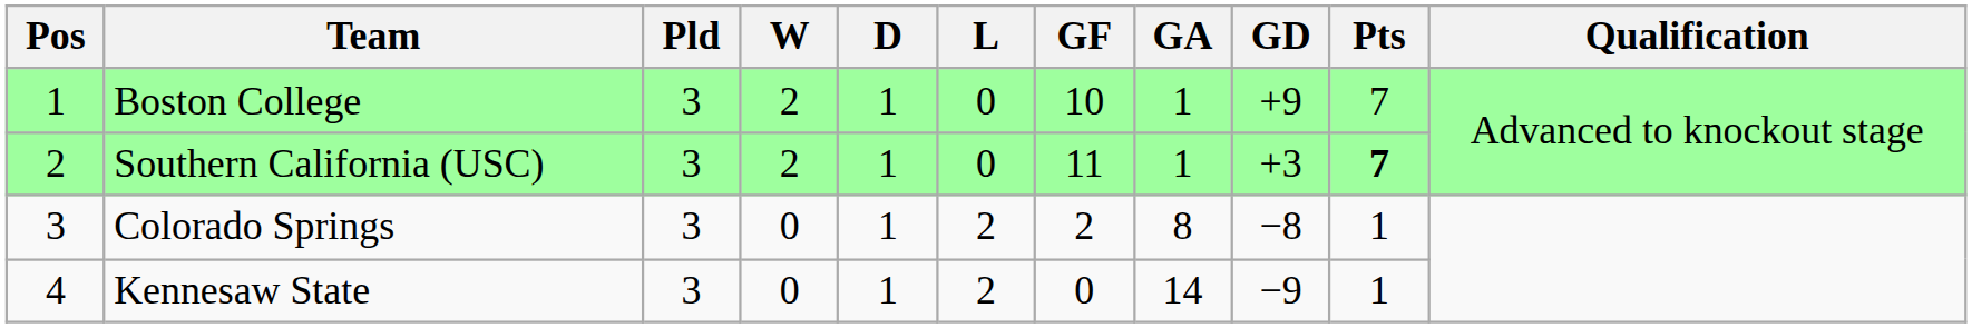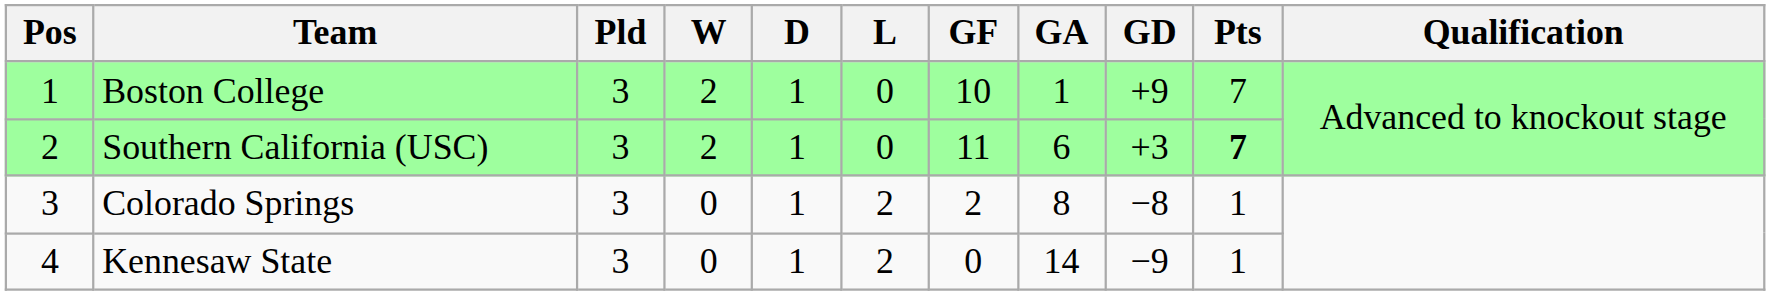 <table class="wikitable" style="text-align:center; margin: 1em auto">
 <tr>
 <th style=width:2em>Pos</th>
 <th style=width:13em>Team</th>
 <th style=width:2em>Pld</th>
 <th style=width:2em>W</th>
 <th style=width:2em>D</th>
 <th style=width:2em>L</th>
 <th style=width:2em>GF</th>
 <th style=width:2em>GA</th>
 <th style=width:2em>GD</th>
 <th style=width:2em>Pts</th>
 <th style=width:13em>Qualification</th>
 </tr>
 <tr bgcolor="#9eff9e">
 <td>1</td>
 <td style="text-align:left">Boston College</td>
 <td>3</td>
 <td>2</td>
 <td>1</td>
 <td>0</td>
 <td>10</td>
 <td>1</td>
 <td>+9</td>
 <td>7</td>
 <td rowspan="2">Advanced to knockout stage</td>
 </tr>
 <tr bgcolor="#9eff9e">
 <td>2</td>
 <td style="text-align:left">Southern California (USC)</td>
 <td>3</td>
 <td>2</td>
 <td>1</td>
 <td>0</td>
 <td>11</td>
-<td>1</td>
+<td>6</td>
 <td>+3<strong></strong></td>
 <td><strong>7</strong></td>
 </tr>
 <tr>
 <td>3</td>
 <td style="text-align:left">Colorado Springs</td>
 <td>3</td>
 <td>0</td>
 <td>1</td>
 <td>2</td>
 <td>2</td>
 <td>8</td>
 <td>−8</td>
 <td>1</td>
 </tr>
 <tr>
 <td>4</td>
 <td style="text-align:left">Kennesaw State</td>
 <td>3</td>
 <td>0</td>
 <td>1</td>
 <td>2</td>
 <td>0</td>
 <td>14</td>
 <td>−9<strong></strong></td>
 <td>1</td>
 </tr>
 </table>
